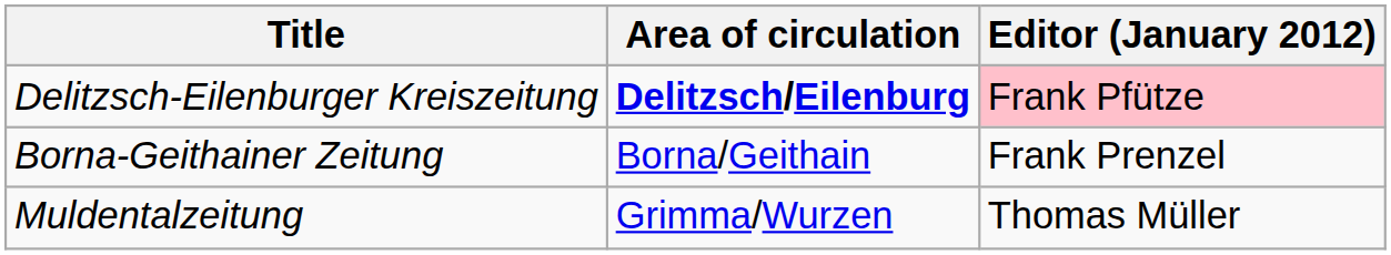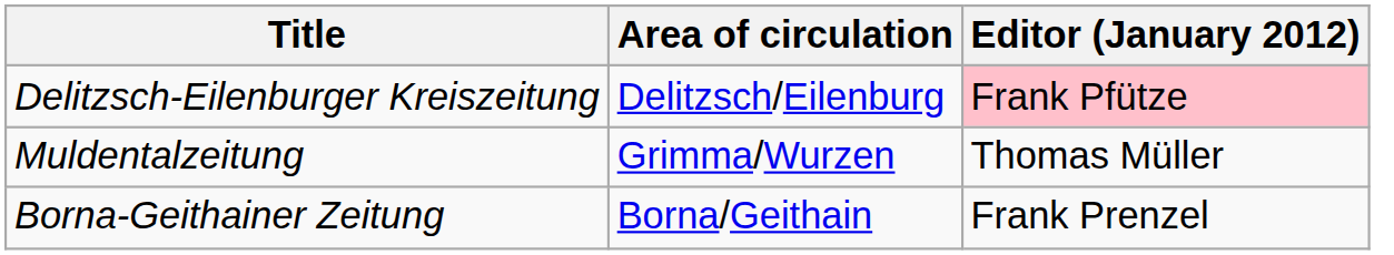 <table class="wikitable">
 <tr>
 <th bgcolor="#FFDEAD">Title</th>
 <th bgcolor="#FFDEAD">Area of circulation</th>
 <th bgcolor="#FFDEAD">Editor (January 2012)</th>
 </tr>
 <tr>
 <td><em>Delitzsch-Eilenburger Kreiszeitung</em></td>
-<td><strong><a href='#'>Delitzsch</a>/<a href='#'>Eilenburg</a></strong></td>
+<td><a href='#'>Delitzsch</a>/<a href='#'>Eilenburg</a></td>
 <td style="background: pink;">Frank Pfütze</td>
+</tr>
+<tr>
+<td><em>Muldentalzeitung</em></td>
+<td><a href='#'>Grimma</a>/<a href='#'>Wurzen</a></td>
+<td>Thomas Müller</td>
 </tr>
 <tr>
 <td><em>Borna-Geithainer Zeitung</em></td>
 <td><a href='#'>Borna</a>/<a href='#'>Geithain</a></td>
 <td>Frank Prenzel</td>
 </tr>
-<tr>
-<td><em>Muldentalzeitung</em></td>
-<td><a href='#'>Grimma</a>/<a href='#'>Wurzen</a></td>
-<td>Thomas Müller</td>
-</tr>
 </table>
